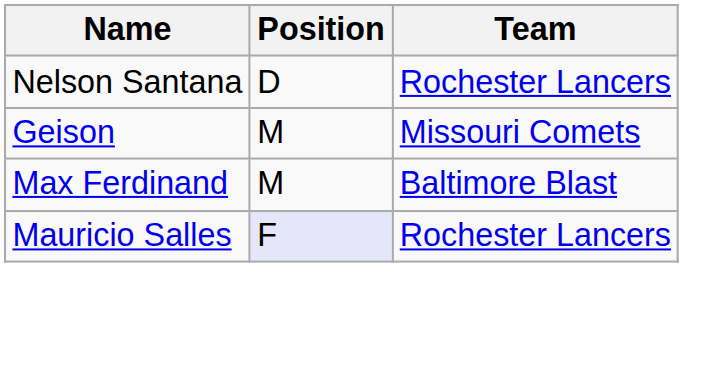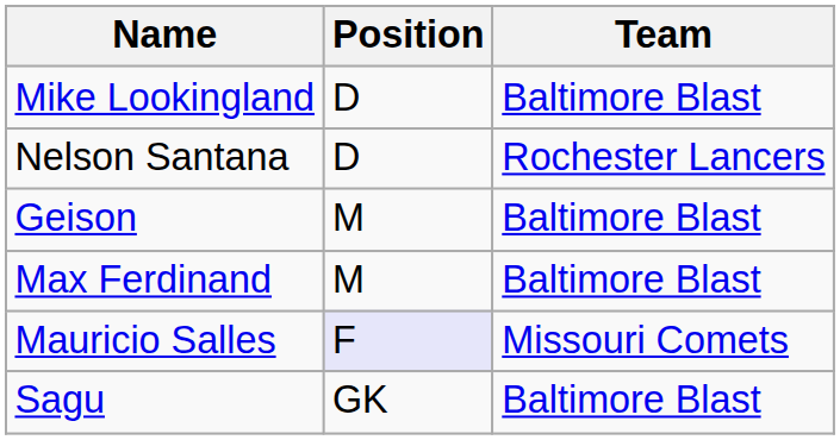 <table class="wikitable">
 <tr>
 <th>Name</th>
 <th>Position</th>
 <th>Team</th>
+</tr>
+<tr>
+<td><a href='#'>Mike Lookingland</a></td>
+<td>D</td>
+<td><a href='#'>Baltimore Blast</a></td>
 </tr>
 <tr>
 <td>Nelson Santana</td>
 <td>D</td>
 <td><a href='#'>Rochester Lancers</a></td>
 </tr>
 <tr>
 <td><a href='#'>Geison</a></td>
 <td>M</td>
-<td><a href='#'>Missouri Comets</a></td>
+<td><a href='#'>Baltimore Blast</a></td>
 </tr>
 <tr>
 <td><a href='#'>Max Ferdinand</a></td>
 <td>M</td>
 <td><a href='#'>Baltimore Blast</a></td>
 </tr>
 <tr>
 <td><a href='#'>Mauricio Salles</a></td>
 <td style="background: lavender;">F</td>
-<td><a href='#'>Rochester Lancers</a></td>
+<td><a href='#'>Missouri Comets</a></td>
+</tr>
+<tr>
+<td><a href='#'>Sagu</a></td>
+<td>GK</td>
+<td><a href='#'>Baltimore Blast</a></td>
 </tr>
 </table>
